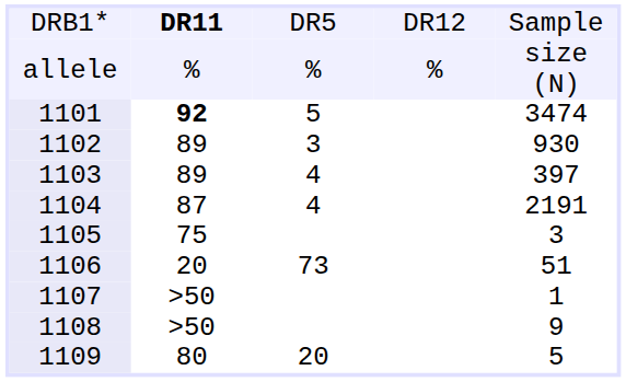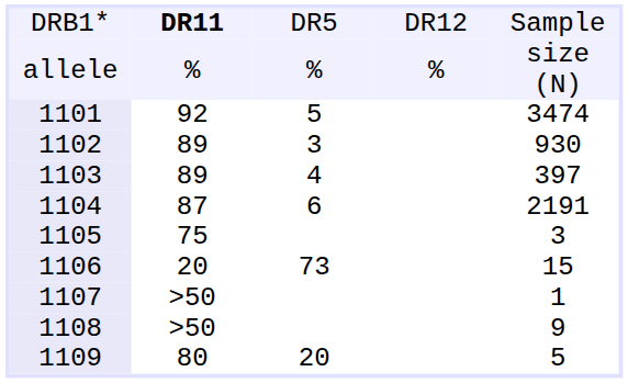 <table border="0" cellspacing="0" cellpadding="0" align="center" style="text-align:center; background:#ffffff; margin-right: 1em; border:2px #e0e0ff solid;">
 <tr style="background:#f0f0ff">
 <td style="width:60px">DRB1*</td>
 <td style="width:60px"><strong>DR11</strong></td>
 <td style="width:60px">DR5</td>
 <td style="width:60px">DR12</td>
 <td style="width:60px">Sample</td>
 </tr>
 <tr style="background:#f0f0ff">
 <td>allele</td>
 <td>%</td>
 <td>%</td>
 <td>%</td>
 <td>size (N)</td>
 </tr>
 <tr>
 <td style = "background:#e8e8f8">1101</td>
-<td><strong>92</strong></td>
+<td>92</td>
 <td>5</td>
 <td></td>
 <td>3474</td>
 </tr>
 <tr>
 <td style = "background:#e8e8f8">1102</td>
 <td>89</td>
 <td>3</td>
 <td></td>
 <td>930</td>
 </tr>
 <tr>
 <td style = "background:#e8e8f8">1103</td>
 <td>89</td>
 <td>4</td>
 <td></td>
 <td>397</td>
 </tr>
 <tr>
 <td style = "background:#e8e8f8">1104</td>
 <td>87</td>
-<td>4</td>
+<td>6</td>
 <td></td>
 <td>2191</td>
 </tr>
 <tr>
 <td style = "background:#e8e8f8">1105</td>
 <td>75</td>
 <td></td>
 <td></td>
 <td>3</td>
 </tr>
 <tr>
 <td style = "background:#e8e8f8">1106</td>
 <td>20</td>
 <td>73</td>
 <td></td>
-<td>51</td>
+<td>15</td>
 </tr>
 <tr>
 <td style = "background:#e8e8f8">1107</td>
 <td>>50</td>
 <td></td>
 <td></td>
 <td>1</td>
 </tr>
 <tr>
 <td style = "background:#e8e8f8">1108</td>
 <td>>50</td>
 <td></td>
 <td></td>
 <td>9</td>
 </tr>
 <tr>
 <td style = "background:#e8e8f8">1109</td>
 <td>80</td>
 <td>20</td>
 <td></td>
 <td>5</td>
 </tr>
 <tr>
 </tr>
 </table>
